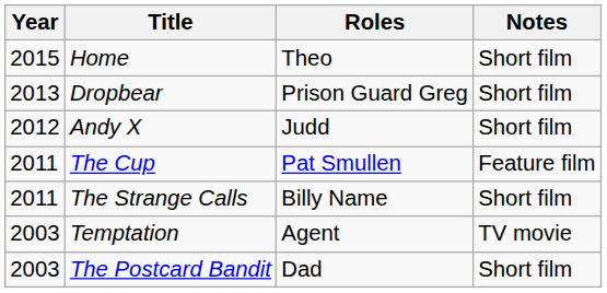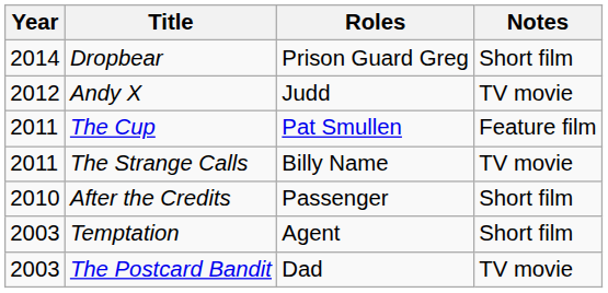 <table class="wikitable">
 <tr>
 <th>Year</th>
 <th>Title</th>
 <th>Roles</th>
 <th>Notes</th>
 </tr>
 <tr>
-<td>2015</td>
-<td><em>Home</em></td>
-<td>Theo</td>
-<td>Short film</td>
-</tr>
-<tr>
-<td>2013</td>
+<td>2014</td>
 <td><em>Dropbear</em></td>
 <td>Prison Guard Greg</td>
 <td>Short film</td>
 </tr>
 <tr>
 <td>2012</td>
 <td><em>Andy X</em></td>
 <td>Judd</td>
-<td>Short film</td>
+<td>TV movie</td>
 </tr>
 <tr>
 <td>2011</td>
 <td><em><a href='#'>The Cup</a></em></td>
 <td><a href='#'>Pat Smullen</a></td>
 <td>Feature film</td>
 </tr>
 <tr>
 <td>2011</td>
 <td><em>The Strange Calls</em></td>
 <td>Billy Name</td>
+<td>TV movie</td>
+</tr>
+<tr>
+<td>2010</td>
+<td><em>After the Credits</em></td>
+<td>Passenger</td>
 <td>Short film</td>
 </tr>
 <tr>
 <td>2003</td>
 <td><em>Temptation</em></td>
 <td>Agent</td>
-<td>TV movie</td>
+<td>Short film</td>
 </tr>
 <tr>
 <td>2003</td>
 <td><em><a href='#'>The Postcard Bandit</a></em></td>
 <td>Dad</td>
-<td>Short film</td>
+<td>TV movie</td>
 </tr>
 </table>
